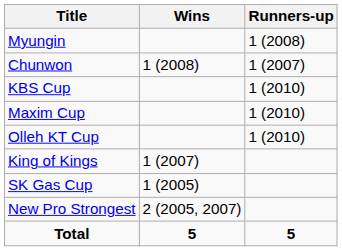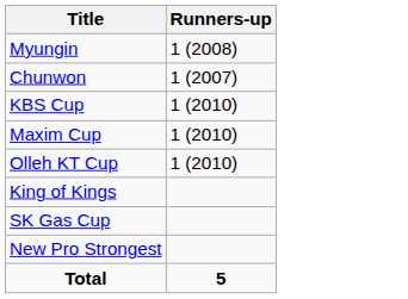 <table class="wikitable">
 <tr>
 <th>Title</th>
-<th>Wins</th>
 <th>Runners-up</th>
 </tr>
 <tr>
 <td><a href='#'>Myungin</a></td>
-<td></td>
 <td>1 (2008)</td>
 </tr>
 <tr>
 <td><a href='#'>Chunwon</a></td>
-<td>1 (2008)</td>
 <td>1 (2007)</td>
 </tr>
 <tr>
 <td><a href='#'>KBS Cup</a></td>
-<td></td>
 <td>1 (2010)</td>
 </tr>
 <tr>
 <td><a href='#'>Maxim Cup</a></td>
-<td></td>
 <td>1 (2010)</td>
 </tr>
 <tr>
 <td><a href='#'>Olleh KT Cup</a></td>
-<td></td>
 <td>1 (2010)</td>
 </tr>
 <tr>
 <td><a href='#'>King of Kings</a></td>
-<td>1 (2007)</td>
 <td></td>
 </tr>
 <tr>
 <td><a href='#'>SK Gas Cup</a></td>
-<td>1 (2005)</td>
 <td></td>
 </tr>
 <tr>
 <td><a href='#'>New Pro Strongest</a></td>
-<td>2 (2005, 2007)</td>
 <td></td>
 </tr>
 <tr align="center">
 <td><strong>Total</strong></td>
 <td><strong>5</strong></td>
-<td><strong>5</strong></td>
 </tr>
 </table>
